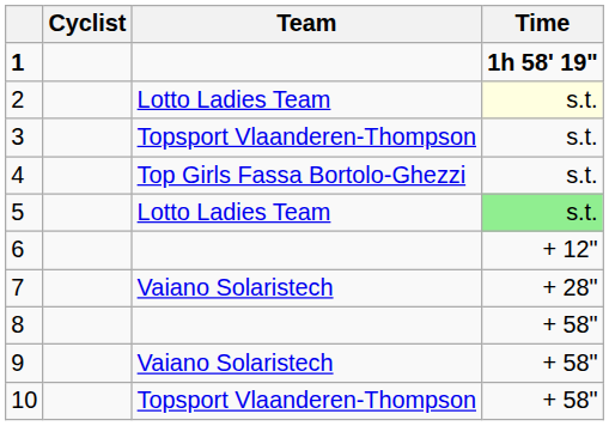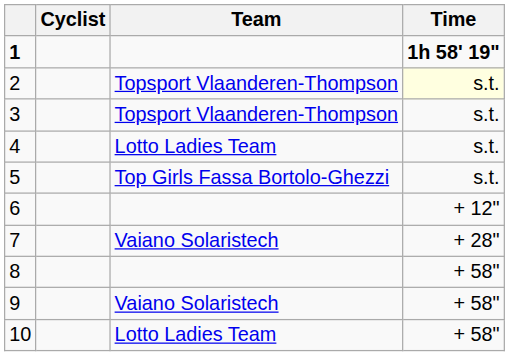 <table class="wikitable">
 <tr>
 <th></th>
 <th>Cyclist</th>
 <th>Team</th>
 <th>Time</th>
 </tr>
 <tr>
 <td><strong>1</strong></td>
 <td><strong></strong></td>
 <td><strong></strong></td>
 <td align="right"><strong>1h 58' 19"</strong></td>
 </tr>
 <tr>
 <td>2</td>
 <td></td>
-<td><a href='#'>Lotto Ladies Team</a></td>
+<td><a href='#'>Topsport Vlaanderen-Thompson</a></td>
 <td align="right" style="background: lightyellow;">s.t.</td>
 </tr>
 <tr>
 <td>3</td>
 <td></td>
 <td><a href='#'>Topsport Vlaanderen-Thompson</a></td>
 <td align="right">s.t.</td>
 </tr>
 <tr>
 <td>4</td>
 <td></td>
-<td><a href='#'>Top Girls Fassa Bortolo-Ghezzi</a></td>
+<td><a href='#'>Lotto Ladies Team</a></td>
 <td align="right">s.t.</td>
 </tr>
 <tr>
 <td>5</td>
 <td></td>
-<td><a href='#'>Lotto Ladies Team</a></td>
-<td align="right" style="background: lightgreen;">s.t.</td>
+<td><a href='#'>Top Girls Fassa Bortolo-Ghezzi</a></td>
+<td align="right">s.t.</td>
 </tr>
 <tr>
 <td>6</td>
 <td></td>
 <td></td>
 <td align="right">+ 12"</td>
 </tr>
 <tr>
 <td>7</td>
 <td></td>
 <td><a href='#'>Vaiano Solaristech</a></td>
 <td align="right">+ 28"</td>
 </tr>
 <tr>
 <td>8</td>
 <td></td>
 <td></td>
 <td align="right">+ 58"</td>
 </tr>
 <tr>
 <td>9</td>
 <td></td>
 <td><a href='#'>Vaiano Solaristech</a></td>
 <td align="right">+ 58"</td>
 </tr>
 <tr>
 <td>10</td>
 <td></td>
-<td><a href='#'>Topsport Vlaanderen-Thompson</a></td>
+<td><a href='#'>Lotto Ladies Team</a></td>
 <td align="right">+ 58"</td>
 </tr>
 </table>
